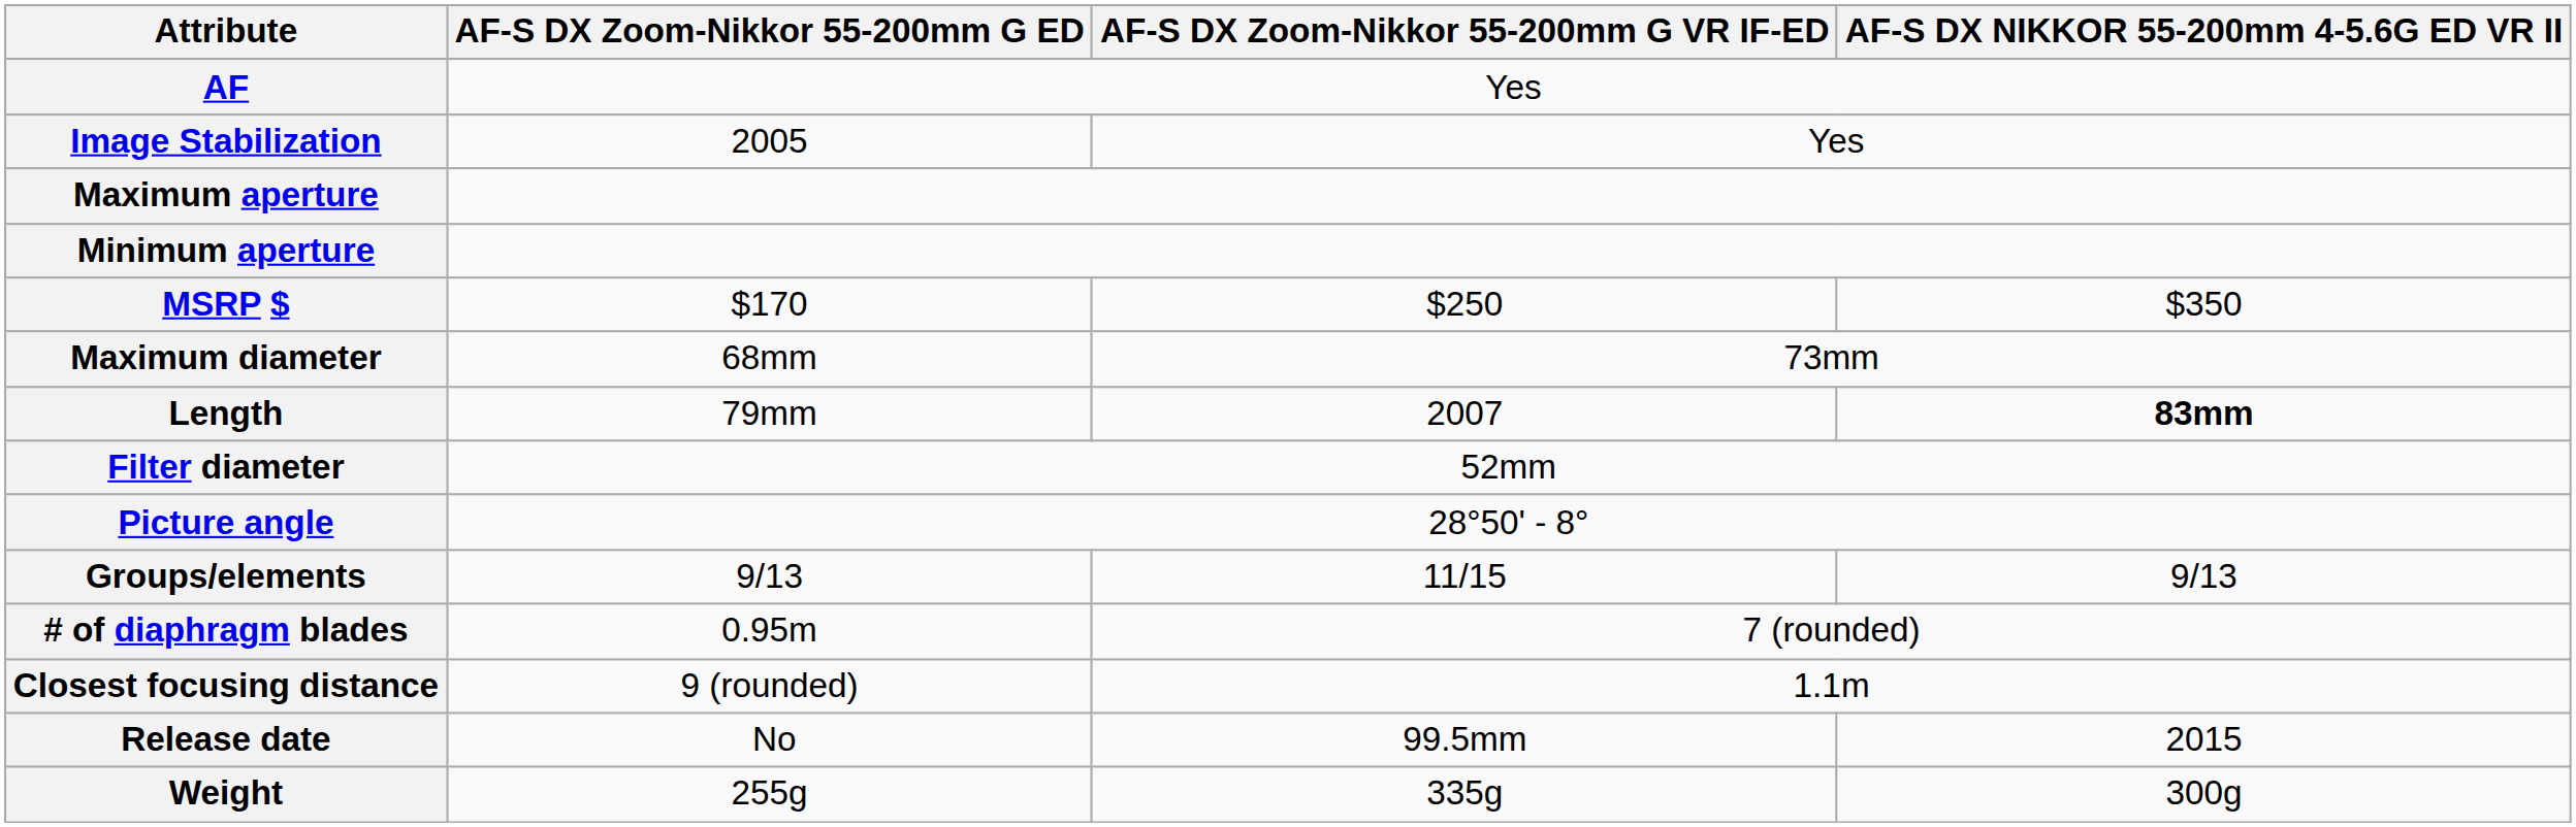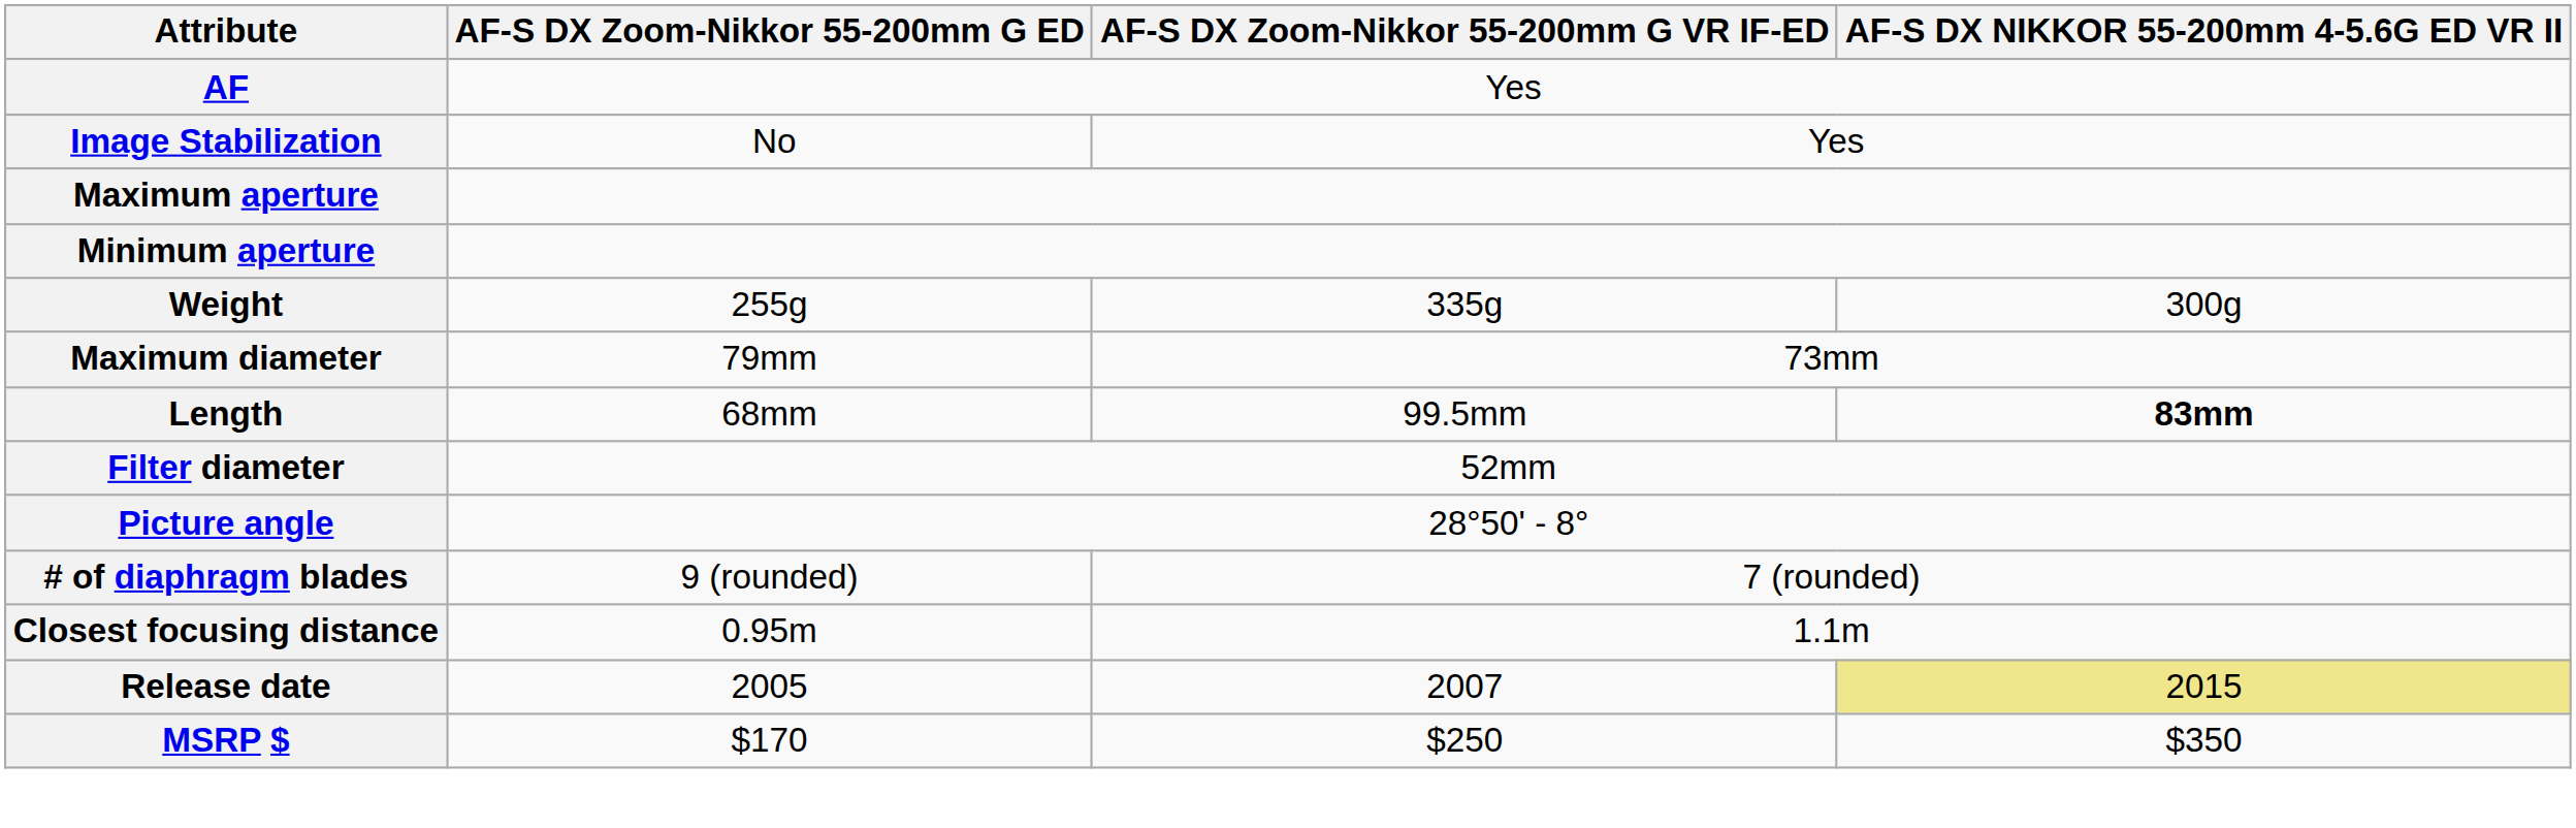 <table class="wikitable">
 <tr>
 <th>Attribute</th>
 <th>AF-S DX Zoom-Nikkor 55-200mm G ED</th>
 <th>AF-S DX Zoom-Nikkor 55-200mm G VR IF-ED</th>
 <th>AF-S DX NIKKOR 55-200mm 4-5.6G ED VR II</th>
 </tr>
 <tr>
 <th align="center"><a href='#'>AF</a></th>
 <td align="center" colspan="3"> Yes</td>
 </tr>
 <tr>
 <th align="center"><a href='#'>Image Stabilization</a></th>
-<td align="center">2005</td>
+<td align="center"> No</td>
 <td align="center" colspan="2"> Yes</td>
 </tr>
 <tr>
 <th align="center">Maximum <a href='#'>aperture</a></th>
 <td align="center" colspan="3"></td>
 </tr>
 <tr>
 <th align="center">Minimum <a href='#'>aperture</a></th>
 <td align="center" colspan="3"></td>
 </tr>
 <tr>
-<th align="center"><a href='#'>MSRP</a> <a href='#'>$</a></th>
-<td align="center">$170</td>
-<td align="center">$250</td>
-<td align="center">$350</td>
+<th align="center">Weight</th>
+<td align="center">255g</td>
+<td align="center">335g</td>
+<td align="center">300g</td>
 </tr>
 <tr>
 <th align="center">Maximum diameter</th>
-<td align="center">68mm</td>
+<td align="center">79mm</td>
 <td align="center" colspan="2">73mm</td>
 </tr>
 <tr>
 <th align="center">Length</th>
-<td align="center">79mm</td>
-<td align="center">2007</td>
+<td align="center">68mm</td>
+<td align="center">99.5mm</td>
 <td align="center"><strong>83mm</strong></td>
 </tr>
 <tr>
 <th align="center"><a href='#'>Filter</a> diameter</th>
 <td align="center" colspan="3">52mm</td>
 </tr>
 <tr>
 <th align="center"><a href='#'>Picture angle</a> </th>
 <td align="center" colspan="3">28°50' - 8°</td>
 </tr>
 <tr>
-<th align="center">Groups/elements</th>
-<td align="center">9/13</td>
-<td align="center">11/15</td>
-<td align="center">9/13</td>
-</tr>
-<tr>
 <th align="center"># of <a href='#'>diaphragm</a> blades</th>
-<td align="center">0.95m</td>
+<td align="center">9 (rounded)</td>
 <td align="center" colspan="2">7 (rounded)</td>
 </tr>
 <tr>
 <th align="center">Closest focusing distance</th>
-<td align="center">9 (rounded)</td>
+<td align="center">0.95m</td>
 <td align="center" colspan="2">1.1m</td>
 </tr>
 <tr>
 <th align="center">Release date</th>
-<td align="center"> No</td>
-<td align="center">99.5mm</td>
-<td align="center">2015</td>
+<td align="center">2005</td>
+<td align="center">2007</td>
+<td align="center" style="background: khaki;">2015</td>
 </tr>
 <tr>
-<th align="center">Weight</th>
-<td align="center">255g</td>
-<td align="center">335g</td>
-<td align="center">300g</td>
+<th align="center"><a href='#'>MSRP</a> <a href='#'>$</a></th>
+<td align="center">$170</td>
+<td align="center">$250</td>
+<td align="center">$350</td>
 </tr>
 </table>
